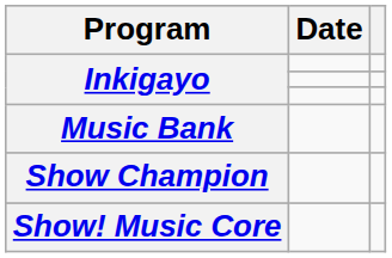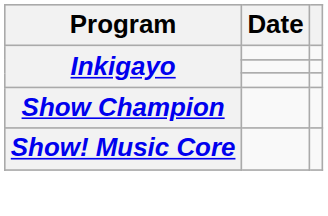 <table class="wikitable plainrowheaders sortable">
 <tr>
 <th scope="col">Program </th>
 <th scope="col">Date</th>
 <th scope="col" class="unsortable"></th>
 </tr>
 <tr>
 <th scope="row" rowspan="3"><em><a href='#'>Inkigayo</a></em></th>
 <td></td>
 <td style="text-align:center"></td>
 </tr>
 <tr>
 <td></td>
 <td style="text-align:center"></td>
 </tr>
 <tr>
 <td></td>
 <td style="text-align:center"></td>
 </tr>
 <tr>
-<th scope="row"><em><a href='#'>Music Bank</a></em></th>
-<td></td>
-<td style="text-align:center"></td>
-</tr>
-<tr>
 <th scope="row"><em><a href='#'>Show Champion</a></em></th>
 <td></td>
 <td style="text-align:center"></td>
 </tr>
 <tr>
 <th scope="row"><em><a href='#'>Show! Music Core</a></em></th>
 <td></td>
 <td style="text-align:center"></td>
 </tr>
 </table>
